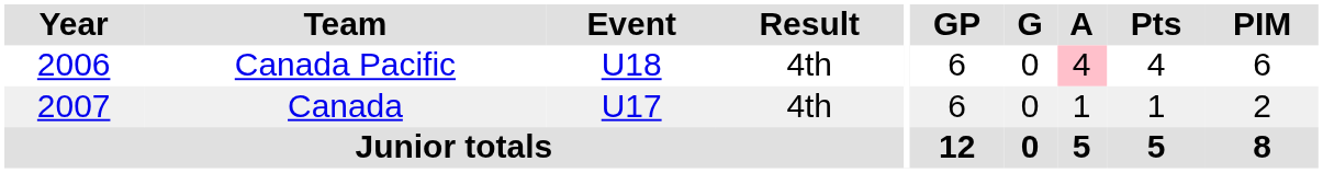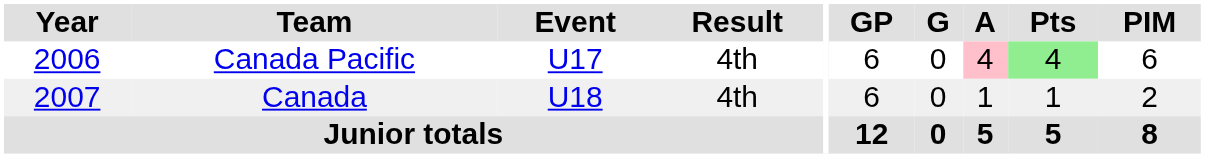 <table border="0" cellpadding="1" cellspacing="0" ID="Table3" style="text-align:center; width:40em">
 <tr ALIGN="center" bgcolor="#e0e0e0">
 <th>Year</th>
 <th>Team</th>
 <th>Event</th>
 <th>Result</th>
 <th rowspan="99" bgcolor="#ffffff"></th>
 <th>GP</th>
 <th>G</th>
 <th>A</th>
 <th>Pts</th>
 <th>PIM</th>
 </tr>
 <tr>
 <td><a href='#'>2006</a></td>
 <td><a href='#'>Canada Pacific</a></td>
-<td><a href='#'>U18</a></td>
+<td><a href='#'>U17</a></td>
 <td>4th</td>
 <td>6</td>
 <td>0</td>
 <td style="background: pink;">4</td>
-<td>4</td>
+<td style="background: lightgreen;">4</td>
 <td>6</td>
 </tr>
 <tr bgcolor="#f0f0f0">
 <td><a href='#'>2007</a></td>
 <td><a href='#'>Canada</a></td>
-<td><a href='#'>U17</a></td>
+<td><a href='#'>U18</a></td>
 <td>4th</td>
 <td>6</td>
 <td>0</td>
 <td>1</td>
 <td>1</td>
 <td>2</td>
 </tr>
 <tr ALIGN="center" bgcolor="#e0e0e0">
 <th colspan=4>Junior totals</th>
 <th>12</th>
 <th>0</th>
 <th>5</th>
 <th>5</th>
 <th>8</th>
 </tr>
 </table>
